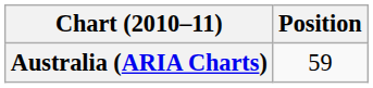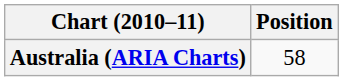 <table class="wikitable plainrowheaders" style="text-align:center">
 <tr>
 <th scope="col">Chart (2010–11)</th>
 <th scope="col">Position</th>
 </tr>
 <tr>
 <th scope="row">Australia (<a href='#'>ARIA Charts</a>)</th>
-<td>59</td>
+<td>58</td>
 </tr>
 </table>
